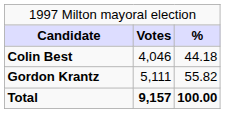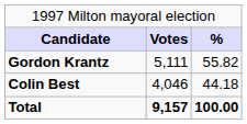 <table class="wikitable sortable">
 <tr>
 <td colspan="3" style="text-align:center;">1997 Milton mayoral election</td>
 </tr>
 <tr>
 <th style="background:#ddf; width:150px;">Candidate</th>
 <th style="background:#ddf;">Votes</th>
 <th style="background:#ddf;">%</th>
 </tr>
 <tr>
+<td><strong>Gordon Krantz</strong></td>
+<td align=right>5,111</td>
+<td align=right>55.82</td>
+</tr>
+<tr>
 <td><strong>Colin Best</strong></td>
 <td align=right>4,046</td>
 <td align=right>44.18</td>
-</tr>
-<tr>
-<td><strong>Gordon Krantz</strong></td>
-<td align=right>5,111</td>
-<td align=right>55.82</td>
 </tr>
 <tr>
 <td><strong>Total</strong></td>
 <td align=right><strong>9,157</strong></td>
 <td align=right><strong>100.00</strong></td>
 </tr>
 </table>
